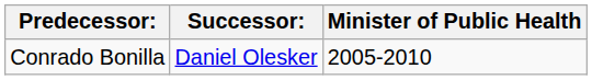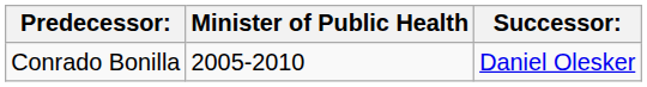 <table class="wikitable">
 <tr>
 <th>Predecessor:</th>
+<th>Minister of Public Health</th>
 <th>Successor:</th>
-<th>Minister of Public Health</th>
 </tr>
 <tr>
 <td>Conrado Bonilla</td>
+<td>2005-2010</td>
 <td><a href='#'>Daniel Olesker</a></td>
-<td>2005-2010</td>
 </tr>
 </table>
